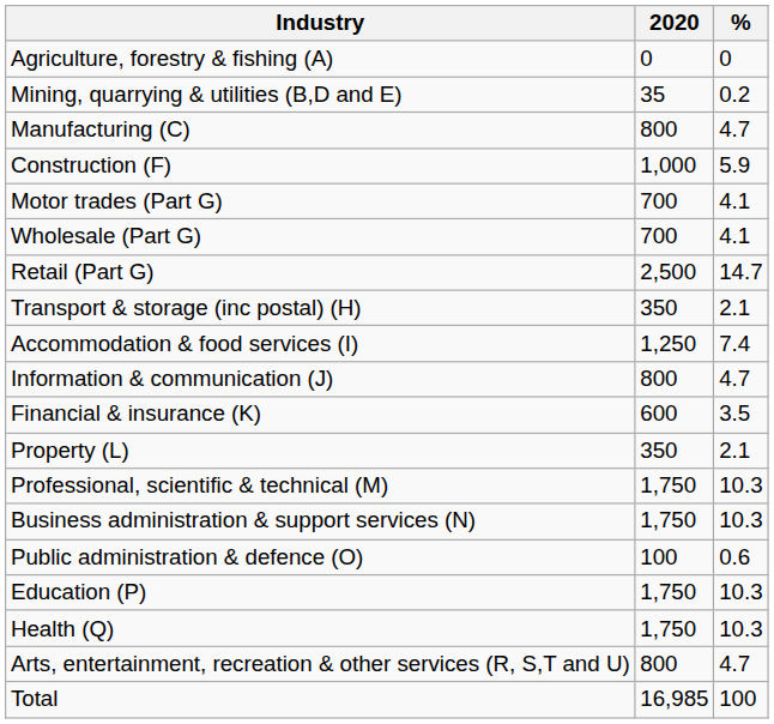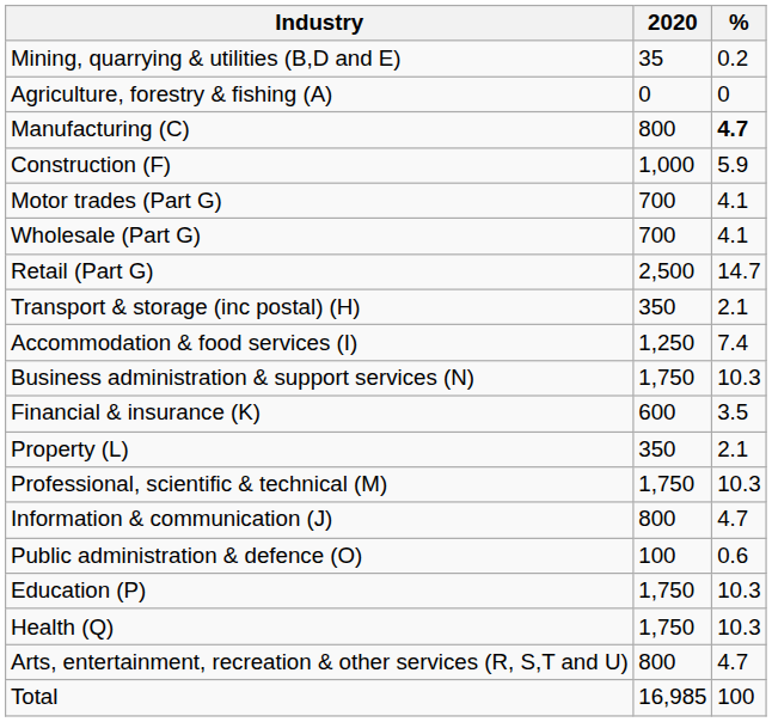 <table class="wikitable">
 <tr>
 <th>Industry</th>
 <th>2020</th>
 <th>%</th>
 </tr>
 <tr>
+<td>Mining, quarrying & utilities (B,D and E)</td>
+<td>35</td>
+<td>0.2</td>
+</tr>
+<tr>
 <td>Agriculture, forestry & fishing (A)</td>
 <td>0</td>
 <td>0</td>
 </tr>
 <tr>
-<td>Mining, quarrying & utilities (B,D and E)</td>
-<td>35</td>
-<td>0.2</td>
-</tr>
-<tr>
 <td>Manufacturing (C)</td>
 <td>800</td>
-<td>4.7</td>
+<td><strong>4.7</strong></td>
 </tr>
 <tr>
 <td>Construction (F)</td>
 <td>1,000</td>
 <td>5.9</td>
 </tr>
 <tr>
 <td>Motor trades (Part G)</td>
 <td>700</td>
 <td>4.1</td>
 </tr>
 <tr>
 <td>Wholesale (Part G)</td>
 <td>700</td>
 <td>4.1</td>
 </tr>
 <tr>
 <td>Retail (Part G)</td>
 <td>2,500</td>
 <td>14.7</td>
 </tr>
 <tr>
 <td>Transport & storage (inc postal) (H)</td>
 <td>350</td>
 <td>2.1</td>
 </tr>
 <tr>
 <td>Accommodation & food services (I)</td>
 <td>1,250</td>
 <td>7.4</td>
 </tr>
 <tr>
-<td>Information & communication (J)</td>
-<td>800</td>
-<td>4.7</td>
+<td>Business administration & support services (N)</td>
+<td>1,750</td>
+<td>10.3</td>
 </tr>
 <tr>
 <td>Financial & insurance (K)</td>
 <td>600</td>
 <td>3.5</td>
 </tr>
 <tr>
 <td>Property (L)</td>
 <td>350</td>
 <td>2.1</td>
 </tr>
 <tr>
 <td>Professional, scientific & technical (M)</td>
 <td>1,750</td>
 <td>10.3</td>
 </tr>
 <tr>
-<td>Business administration & support services (N)</td>
-<td>1,750</td>
-<td>10.3</td>
+<td>Information & communication (J)</td>
+<td>800</td>
+<td>4.7</td>
 </tr>
 <tr>
 <td>Public administration & defence (O)</td>
 <td>100</td>
 <td>0.6</td>
 </tr>
 <tr>
 <td>Education (P)</td>
 <td>1,750</td>
 <td>10.3</td>
 </tr>
 <tr>
 <td>Health (Q)</td>
 <td>1,750</td>
 <td>10.3</td>
 </tr>
 <tr>
 <td>Arts, entertainment, recreation & other services (R, S,T and U)</td>
 <td>800</td>
 <td>4.7</td>
 </tr>
 <tr>
 <td>Total</td>
 <td>16,985</td>
 <td>100</td>
 </tr>
 </table>
